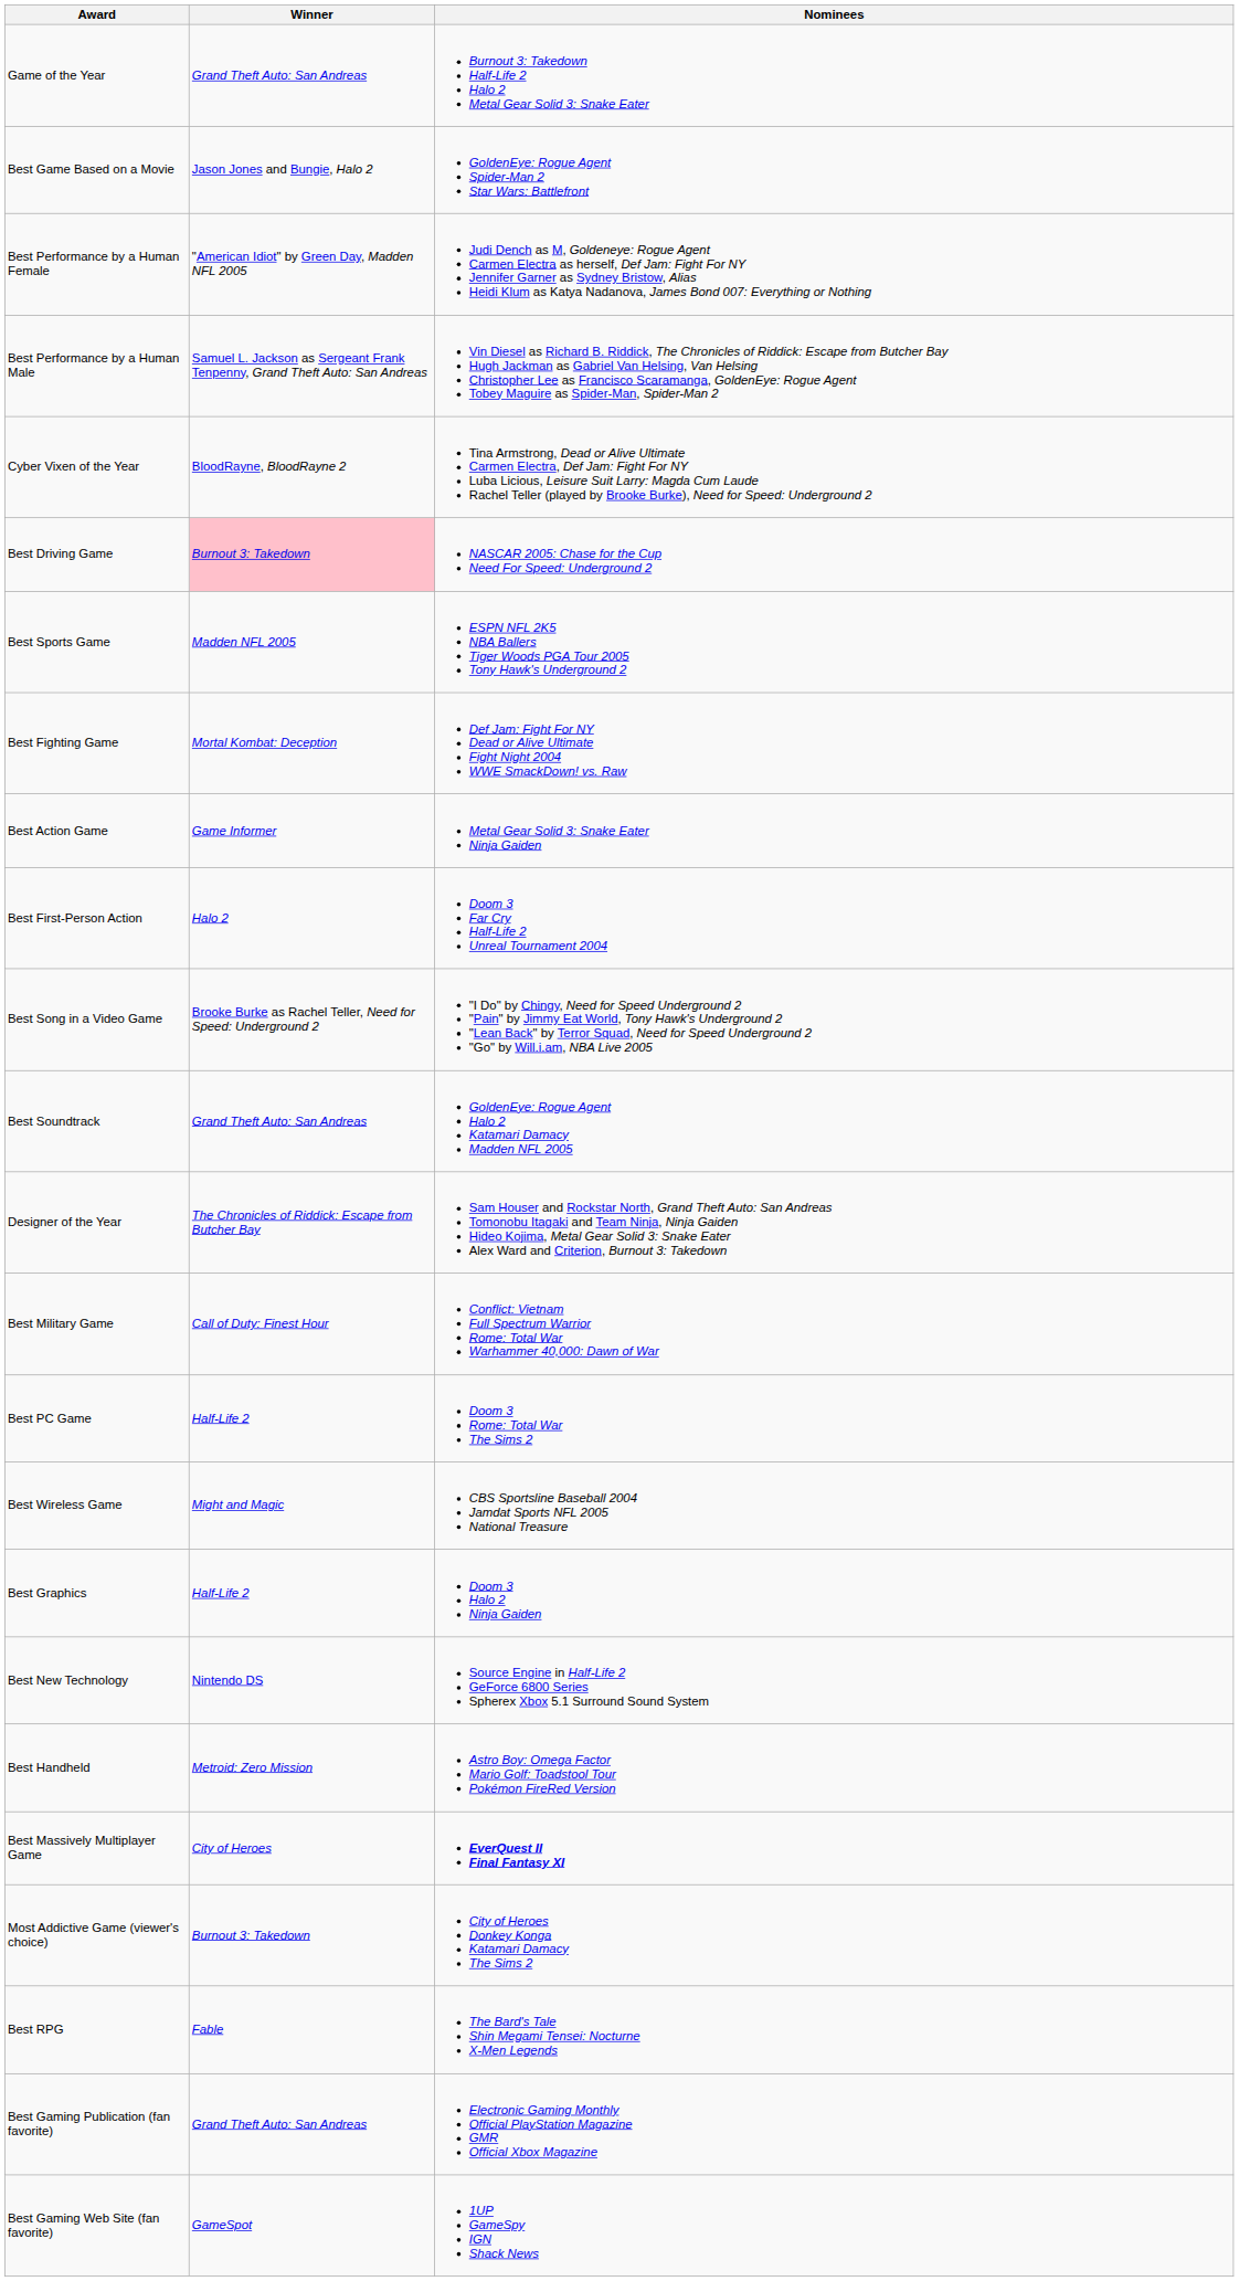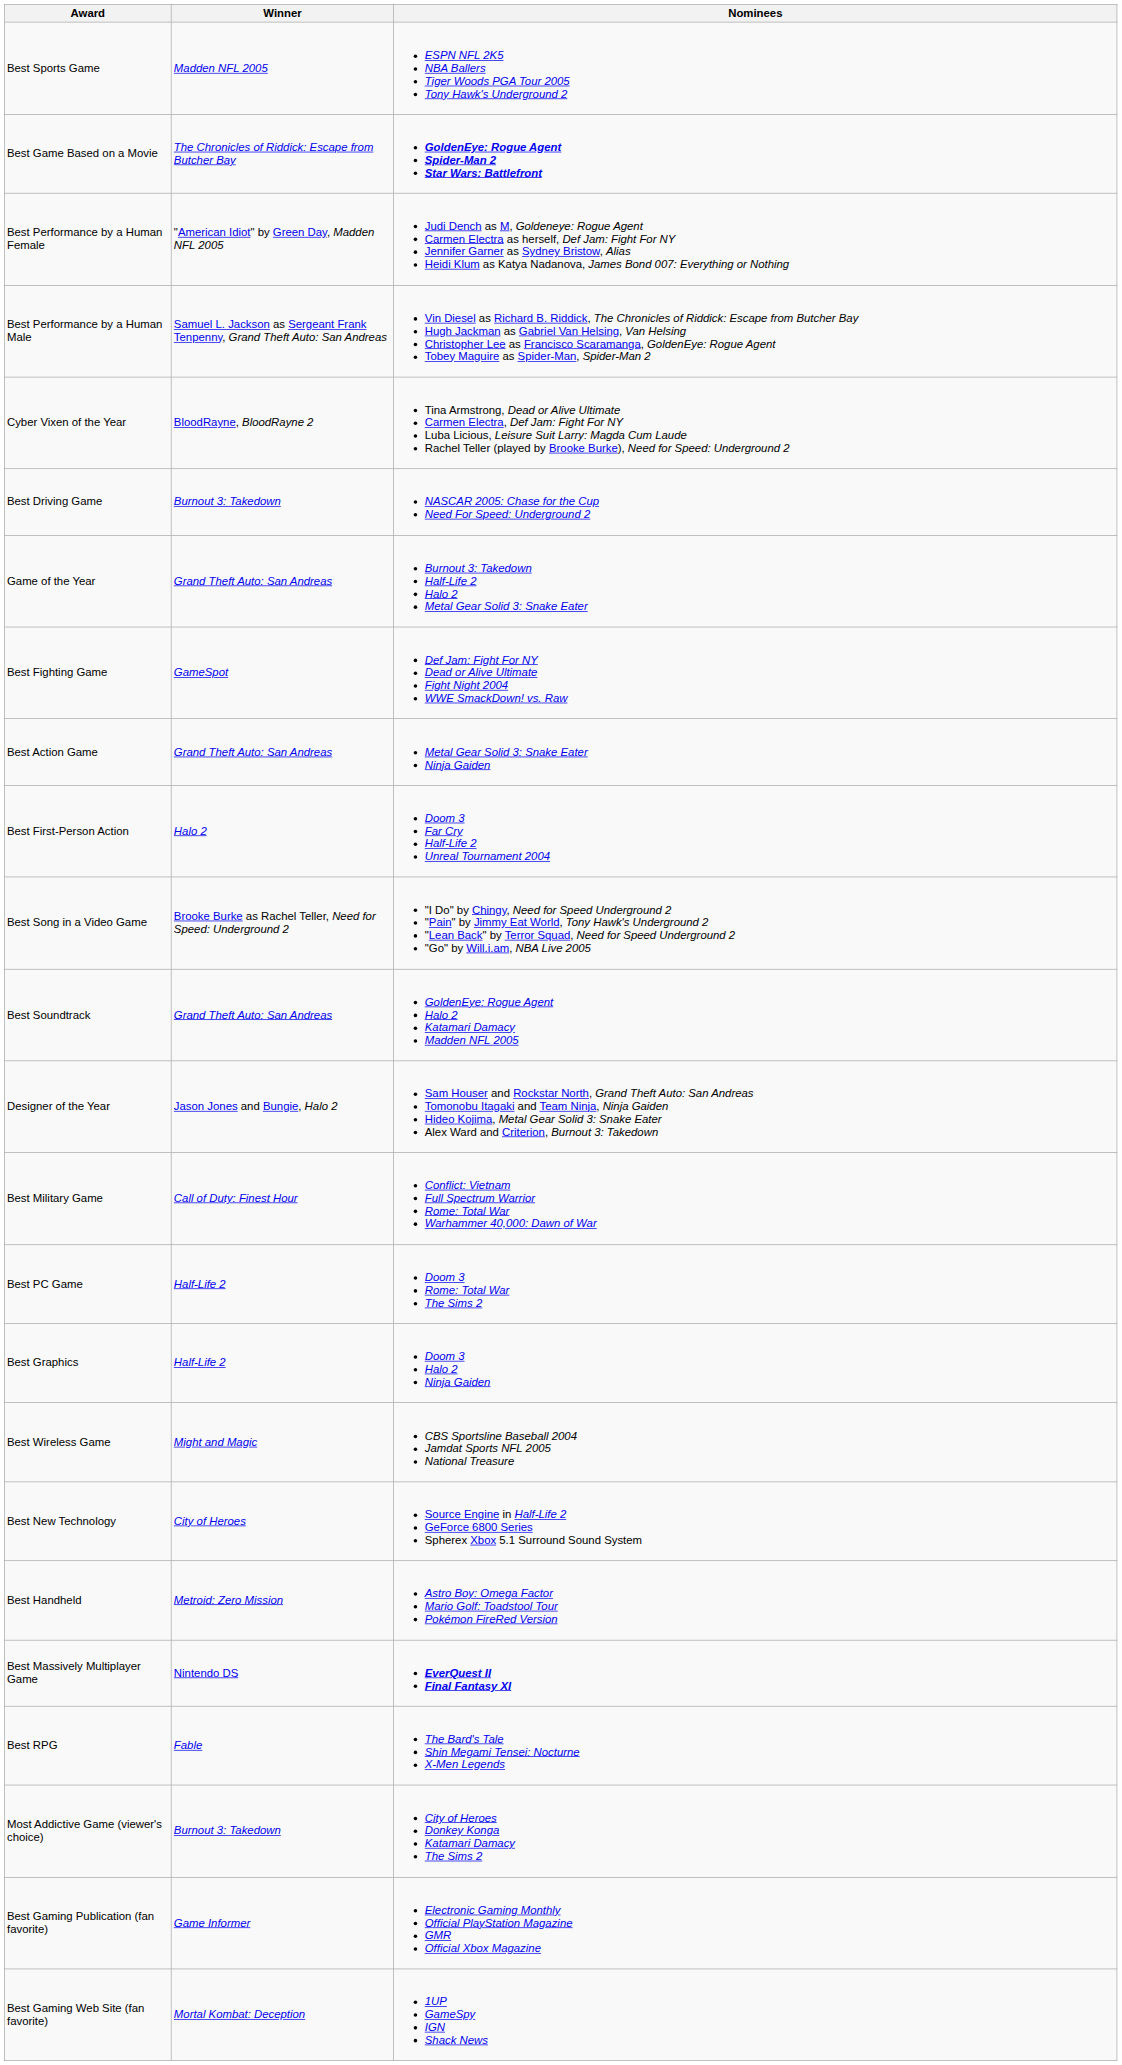 <table class="wikitable">
 <tr>
 <th style="width:15%">Award</th>
 <th style="width:20%">Winner</th>
 <th style="width:65%">Nominees</th>
 </tr>
 <tr>
-<td>Game of the Year</td>
-<td><em><a href='#'>Grand Theft Auto: San Andreas</a></em></td>
-<td><br><ul><li><em><a href='#'>Burnout 3: Takedown</a></em></li><li><em><a href='#'>Half-Life 2</a></em></li><li><em><a href='#'>Halo 2</a></em></li><li><em><a href='#'>Metal Gear Solid 3: Snake Eater</a></em></li></ul></td>
+<td>Best Sports Game</td>
+<td><em><a href='#'>Madden NFL 2005</a></em></td>
+<td><br><ul><li><em><a href='#'>ESPN NFL 2K5</a></em></li><li><em><a href='#'>NBA Ballers</a></em></li><li><em><a href='#'>Tiger Woods PGA Tour 2005</a></em></li><li><em><a href='#'>Tony Hawk's Underground 2</a></em></li></ul></td>
 </tr>
 <tr>
 <td>Best Game Based on a Movie</td>
-<td><a href='#'>Jason Jones</a> and <a href='#'>Bungie</a>, <em>Halo 2</em></td>
-<td><br><ul><li><em><a href='#'>GoldenEye: Rogue Agent</a></em></li><li><em><a href='#'>Spider-Man 2</a></em></li><li><em><a href='#'>Star Wars: Battlefront</a></em></li></ul></td>
+<td><em><a href='#'>The Chronicles of Riddick: Escape from Butcher Bay</a></em></td>
+<td><strong><br><ul><li><em><a href='#'>GoldenEye: Rogue Agent</a></em></li><li><em><a href='#'>Spider-Man 2</a></em></li><li><em><a href='#'>Star Wars: Battlefront</a></em></li></ul></strong></td>
 </tr>
 <tr>
 <td>Best Performance by a Human Female</td>
 <td>"<a href='#'>American Idiot</a>" by <a href='#'>Green Day</a>, <em>Madden NFL 2005</em></td>
 <td><br><ul><li><a href='#'>Judi Dench</a> as <a href='#'>M</a>, <em>Goldeneye: Rogue Agent</em></li><li><a href='#'>Carmen Electra</a> as herself, <em>Def Jam: Fight For NY</em></li><li><a href='#'>Jennifer Garner</a> as <a href='#'>Sydney Bristow</a>, <em>Alias</em></li><li><a href='#'>Heidi Klum</a> as Katya Nadanova, <em>James Bond 007: Everything or Nothing</em></li></ul></td>
 </tr>
 <tr>
 <td>Best Performance by a Human Male</td>
 <td><a href='#'>Samuel L. Jackson</a> as <a href='#'>Sergeant Frank Tenpenny</a>, <em>Grand Theft Auto: San Andreas</em></td>
 <td><br><ul><li><a href='#'>Vin Diesel</a> as <a href='#'>Richard B. Riddick</a>, <em>The Chronicles of Riddick: Escape from Butcher Bay</em></li><li><a href='#'>Hugh Jackman</a> as <a href='#'>Gabriel Van Helsing</a>, <em>Van Helsing</em></li><li><a href='#'>Christopher Lee</a> as <a href='#'>Francisco Scaramanga</a>, <em>GoldenEye: Rogue Agent</em></li><li><a href='#'>Tobey Maguire</a> as <a href='#'>Spider-Man</a>, <em>Spider-Man 2</em></li></ul></td>
 </tr>
 <tr>
 <td>Cyber Vixen of the Year</td>
 <td><a href='#'>BloodRayne</a>, <em>BloodRayne 2</em></td>
 <td><br><ul><li>Tina Armstrong, <em>Dead or Alive Ultimate</em></li><li><a href='#'>Carmen Electra</a>, <em>Def Jam: Fight For NY</em></li><li>Luba Licious, <em>Leisure Suit Larry: Magda Cum Laude</em></li><li>Rachel Teller (played by <a href='#'>Brooke Burke</a>), <em>Need for Speed: Underground 2</em></li></ul></td>
 </tr>
 <tr>
 <td>Best Driving Game</td>
-<td style="background: pink;"><em><a href='#'>Burnout 3: Takedown</a></em></td>
+<td><em><a href='#'>Burnout 3: Takedown</a></em></td>
 <td><br><ul><li><em><a href='#'>NASCAR 2005: Chase for the Cup</a></em></li><li><em><a href='#'>Need For Speed: Underground 2</a></em></li></ul></td>
 </tr>
 <tr>
-<td>Best Sports Game</td>
-<td><em><a href='#'>Madden NFL 2005</a></em></td>
-<td><br><ul><li><em><a href='#'>ESPN NFL 2K5</a></em></li><li><em><a href='#'>NBA Ballers</a></em></li><li><em><a href='#'>Tiger Woods PGA Tour 2005</a></em></li><li><em><a href='#'>Tony Hawk's Underground 2</a></em></li></ul></td>
+<td>Game of the Year</td>
+<td><em><a href='#'>Grand Theft Auto: San Andreas</a></em></td>
+<td><br><ul><li><em><a href='#'>Burnout 3: Takedown</a></em></li><li><em><a href='#'>Half-Life 2</a></em></li><li><em><a href='#'>Halo 2</a></em></li><li><em><a href='#'>Metal Gear Solid 3: Snake Eater</a></em></li></ul></td>
 </tr>
 <tr>
 <td>Best Fighting Game</td>
-<td><em><a href='#'>Mortal Kombat: Deception</a></em></td>
+<td><em><a href='#'>GameSpot</a></em></td>
 <td><br><ul><li><em><a href='#'>Def Jam: Fight For NY</a></em></li><li><em><a href='#'>Dead or Alive Ultimate</a></em></li><li><em><a href='#'>Fight Night 2004</a></em></li><li><em><a href='#'>WWE SmackDown! vs. Raw</a></em></li></ul></td>
 </tr>
 <tr>
 <td>Best Action Game</td>
-<td><em><a href='#'>Game Informer</a></em></td>
+<td><em><a href='#'>Grand Theft Auto: San Andreas</a></em></td>
 <td><br><ul><li><em><a href='#'>Metal Gear Solid 3: Snake Eater</a></em></li><li><em><a href='#'>Ninja Gaiden</a></em></li></ul></td>
 </tr>
 <tr>
 <td>Best First-Person Action</td>
 <td><em><a href='#'>Halo 2</a></em></td>
 <td><br><ul><li><em><a href='#'>Doom 3</a></em></li><li><em><a href='#'>Far Cry</a></em></li><li><em><a href='#'>Half-Life 2</a></em></li><li><em><a href='#'>Unreal Tournament 2004</a></em></li></ul></td>
 </tr>
 <tr>
 <td>Best Song in a Video Game</td>
 <td><a href='#'>Brooke Burke</a> as Rachel Teller, <em>Need for Speed: Underground 2</em></td>
 <td><br><ul><li>"I Do" by <a href='#'>Chingy</a>, <em>Need for Speed Underground 2</em></li><li>"<a href='#'>Pain</a>" by <a href='#'>Jimmy Eat World</a>, <em>Tony Hawk's Underground 2</em></li><li>"<a href='#'>Lean Back</a>" by <a href='#'>Terror Squad</a>, <em>Need for Speed Underground 2</em></li><li>"Go" by <a href='#'>Will.i.am</a>, <em>NBA Live 2005</em></li></ul></td>
 </tr>
 <tr>
 <td>Best Soundtrack</td>
 <td><em><a href='#'>Grand Theft Auto: San Andreas</a></em></td>
 <td><br><ul><li><em><a href='#'>GoldenEye: Rogue Agent</a></em></li><li><em><a href='#'>Halo 2</a></em></li><li><em><a href='#'>Katamari Damacy</a></em></li><li><em><a href='#'>Madden NFL 2005</a></em></li></ul></td>
 </tr>
 <tr>
 <td>Designer of the Year</td>
-<td><em><a href='#'>The Chronicles of Riddick: Escape from Butcher Bay</a></em></td>
+<td><a href='#'>Jason Jones</a> and <a href='#'>Bungie</a>, <em>Halo 2</em></td>
 <td><br><ul><li><a href='#'>Sam Houser</a> and <a href='#'>Rockstar North</a>, <em>Grand Theft Auto: San Andreas</em></li><li><a href='#'>Tomonobu Itagaki</a> and <a href='#'>Team Ninja</a>, <em>Ninja Gaiden</em></li><li><a href='#'>Hideo Kojima</a>, <em>Metal Gear Solid 3: Snake Eater</em></li><li>Alex Ward and <a href='#'>Criterion</a>, <em>Burnout 3: Takedown</em></li></ul></td>
 </tr>
 <tr>
 <td>Best Military Game</td>
 <td><em><a href='#'>Call of Duty: Finest Hour</a></em></td>
 <td><br><ul><li><em><a href='#'>Conflict: Vietnam</a></em></li><li><em><a href='#'>Full Spectrum Warrior</a></em></li><li><em><a href='#'>Rome: Total War</a></em></li><li><em><a href='#'>Warhammer 40,000: Dawn of War</a></em></li></ul></td>
 </tr>
 <tr>
 <td>Best PC Game</td>
 <td><em><a href='#'>Half-Life 2</a></em></td>
 <td><br><ul><li><em><a href='#'>Doom 3</a></em></li><li><em><a href='#'>Rome: Total War</a></em></li><li><em><a href='#'>The Sims 2</a></em></li></ul></td>
 </tr>
 <tr>
+<td>Best Graphics</td>
+<td><em><a href='#'>Half-Life 2</a></em></td>
+<td><br><ul><li><em><a href='#'>Doom 3</a></em></li><li><em><a href='#'>Halo 2</a></em></li><li><em><a href='#'>Ninja Gaiden</a></em></li></ul></td>
+</tr>
+<tr>
 <td>Best Wireless Game</td>
 <td><em><a href='#'>Might and Magic</a></em></td>
 <td><br><ul><li><em>CBS Sportsline Baseball 2004</em></li><li><em>Jamdat Sports NFL 2005</em></li><li><em>National Treasure</em></li></ul></td>
 </tr>
 <tr>
-<td>Best Graphics</td>
-<td><em><a href='#'>Half-Life 2</a></em></td>
-<td><br><ul><li><em><a href='#'>Doom 3</a></em></li><li><em><a href='#'>Halo 2</a></em></li><li><em><a href='#'>Ninja Gaiden</a></em></li></ul></td>
-</tr>
-<tr>
 <td>Best New Technology</td>
-<td><a href='#'>Nintendo DS</a></td>
+<td><em><a href='#'>City of Heroes</a></em></td>
 <td><br><ul><li><a href='#'>Source Engine</a> in <em><a href='#'>Half-Life 2</a></em></li><li><a href='#'>GeForce 6800 Series</a></li><li>Spherex <a href='#'>Xbox</a> 5.1 Surround Sound System</li></ul></td>
 </tr>
 <tr>
 <td>Best Handheld</td>
 <td><em><a href='#'>Metroid: Zero Mission</a></em></td>
 <td><br><ul><li><em><a href='#'>Astro Boy: Omega Factor</a></em></li><li><em><a href='#'>Mario Golf: Toadstool Tour</a></em></li><li><em><a href='#'>Pokémon FireRed Version</a></em></li></ul></td>
 </tr>
 <tr>
 <td>Best Massively Multiplayer Game</td>
-<td><em><a href='#'>City of Heroes</a></em></td>
+<td><a href='#'>Nintendo DS</a></td>
 <td><strong><br><ul><li><em><a href='#'>EverQuest II</a></em></li><li><em><a href='#'>Final Fantasy XI</a></em></li></ul></strong></td>
+</tr>
+<tr>
+<td>Best RPG</td>
+<td><em><a href='#'>Fable</a></em></td>
+<td><br><ul><li><em><a href='#'>The Bard's Tale</a></em></li><li><em><a href='#'>Shin Megami Tensei: Nocturne</a></em></li><li><em><a href='#'>X-Men Legends</a></em></li></ul></td>
 </tr>
 <tr>
 <td>Most Addictive Game (viewer's choice)</td>
 <td><em><a href='#'>Burnout 3: Takedown</a></em></td>
 <td><br><ul><li><em><a href='#'>City of Heroes</a></em></li><li><em><a href='#'>Donkey Konga</a></em></li><li><em><a href='#'>Katamari Damacy</a></em></li><li><em><a href='#'>The Sims 2</a></em></li></ul></td>
 </tr>
 <tr>
-<td>Best RPG</td>
-<td><em><a href='#'>Fable</a></em></td>
-<td><br><ul><li><em><a href='#'>The Bard's Tale</a></em></li><li><em><a href='#'>Shin Megami Tensei: Nocturne</a></em></li><li><em><a href='#'>X-Men Legends</a></em></li></ul></td>
-</tr>
-<tr>
 <td>Best Gaming Publication (fan favorite)</td>
-<td><em><a href='#'>Grand Theft Auto: San Andreas</a></em></td>
+<td><em><a href='#'>Game Informer</a></em></td>
 <td><br><ul><li><em><a href='#'>Electronic Gaming Monthly</a></em></li><li><em><a href='#'>Official PlayStation Magazine</a></em></li><li><em><a href='#'>GMR</a></em></li><li><em><a href='#'>Official Xbox Magazine</a></em></li></ul></td>
 </tr>
 <tr>
 <td>Best Gaming Web Site (fan favorite)</td>
-<td><em><a href='#'>GameSpot</a></em></td>
+<td><em><a href='#'>Mortal Kombat: Deception</a></em></td>
 <td><br><ul><li><em><a href='#'>1UP</a></em></li><li><em><a href='#'>GameSpy</a></em></li><li><em><a href='#'>IGN</a></em></li><li><em><a href='#'>Shack News</a></em></li></ul></td>
 </tr>
 </table>
